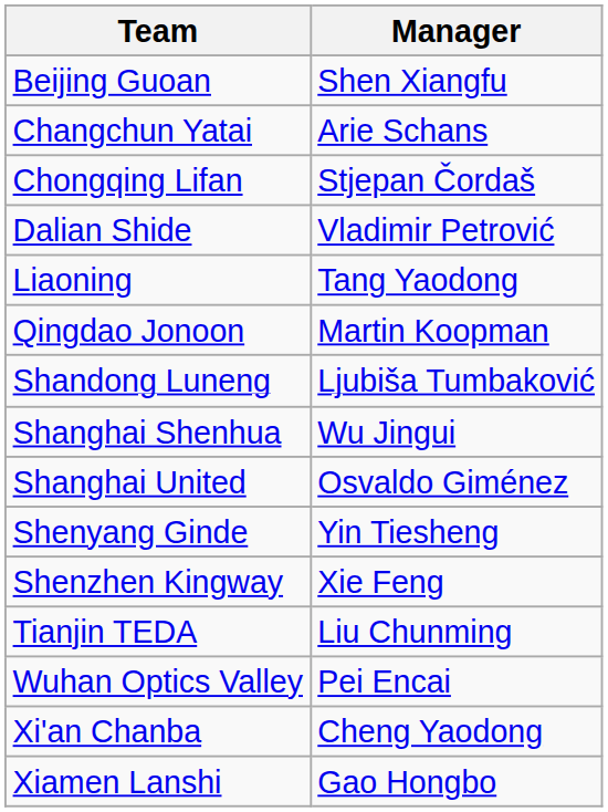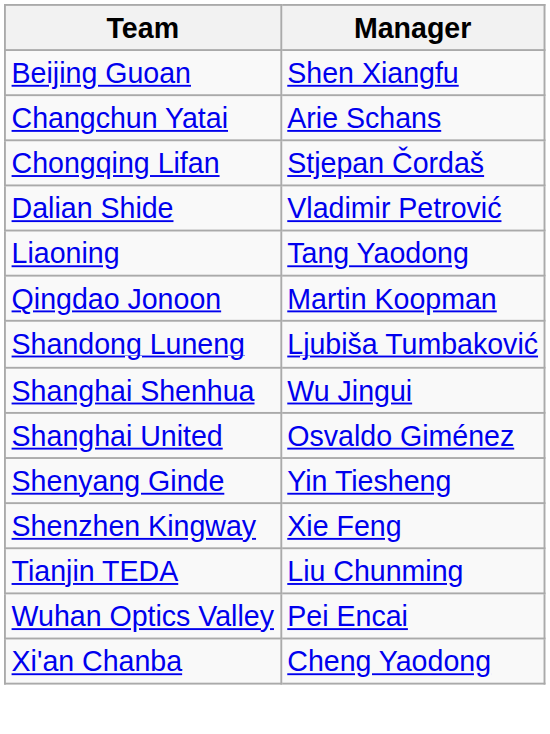 <table class="wikitable sortable" style="font-size:95%">
 <tr>
 <th>Team</th>
 <th>Manager</th>
 </tr>
 <tr>
 <td><a href='#'>Beijing Guoan</a></td>
 <td> <a href='#'>Shen Xiangfu</a></td>
 </tr>
 <tr>
 <td><a href='#'>Changchun Yatai</a></td>
 <td> <a href='#'>Arie Schans</a></td>
 </tr>
 <tr>
 <td><a href='#'>Chongqing Lifan</a></td>
 <td> <a href='#'>Stjepan Čordaš</a></td>
 </tr>
 <tr>
 <td><a href='#'>Dalian Shide</a></td>
 <td> <a href='#'>Vladimir Petrović</a></td>
 </tr>
 <tr>
 <td><a href='#'>Liaoning</a></td>
 <td> <a href='#'>Tang Yaodong</a></td>
 </tr>
 <tr>
 <td><a href='#'>Qingdao Jonoon</a></td>
 <td> <a href='#'>Martin Koopman</a></td>
 </tr>
 <tr>
 <td><a href='#'>Shandong Luneng</a></td>
 <td> <a href='#'>Ljubiša Tumbaković</a></td>
 </tr>
 <tr>
 <td><a href='#'>Shanghai Shenhua</a></td>
 <td> <a href='#'>Wu Jingui</a></td>
 </tr>
 <tr>
 <td><a href='#'>Shanghai United</a></td>
 <td> <a href='#'>Osvaldo Giménez</a></td>
 </tr>
 <tr>
 <td><a href='#'>Shenyang Ginde</a></td>
 <td> <a href='#'>Yin Tiesheng</a></td>
 </tr>
 <tr>
 <td><a href='#'>Shenzhen Kingway</a></td>
 <td> <a href='#'>Xie Feng</a></td>
 </tr>
 <tr>
 <td><a href='#'>Tianjin TEDA</a></td>
 <td> <a href='#'>Liu Chunming</a></td>
 </tr>
 <tr>
 <td><a href='#'>Wuhan Optics Valley</a></td>
 <td> <a href='#'>Pei Encai</a></td>
 </tr>
 <tr>
 <td><a href='#'>Xi'an Chanba</a></td>
 <td> <a href='#'>Cheng Yaodong</a></td>
 </tr>
-<tr>
-<td><a href='#'>Xiamen Lanshi</a></td>
-<td> <a href='#'>Gao Hongbo</a></td>
-</tr>
 </table>
